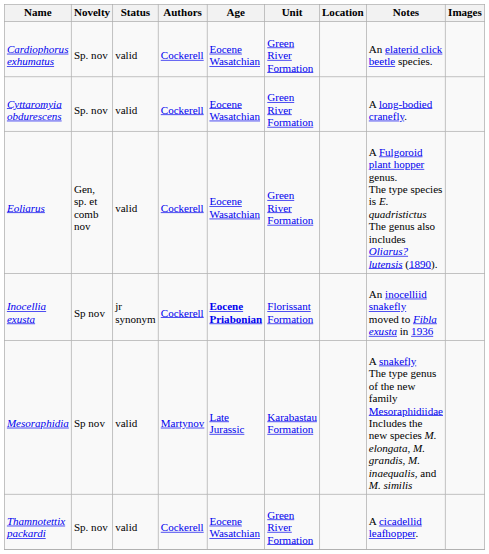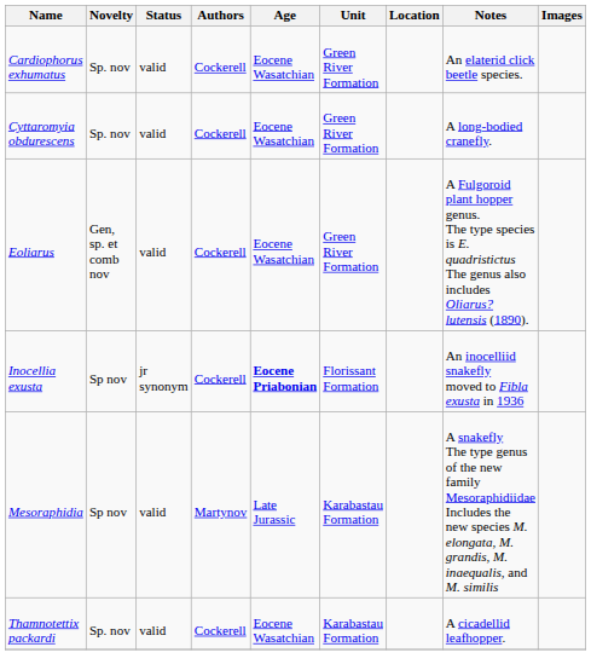 <table class="wikitable sortable" align="center" width="100%">
 <tr>
 <th>Name</th>
 <th>Novelty</th>
 <th>Status</th>
 <th>Authors</th>
 <th>Age</th>
 <th>Unit</th>
 <th>Location</th>
 <th>Notes</th>
 <th>Images</th>
 </tr>
 <tr>
 <td><br><em><a href='#'>Cardiophorus exhumatus</a></em></td>
 <td><br>Sp. nov</td>
 <td><br>valid</td>
 <td><br><a href='#'>Cockerell</a></td>
 <td><br><a href='#'>Eocene</a><br><a href='#'>Wasatchian</a></td>
 <td><br><a href='#'>Green River Formation</a></td>
 <td><br><br></td>
 <td><br>An <a href='#'>elaterid click beetle</a> species.</td>
 <td><br></td>
 </tr>
 <tr>
 <td><br><em><a href='#'>Cyttaromyia obdurescens</a></em></td>
 <td><br>Sp. nov</td>
 <td><br>valid</td>
 <td><br><a href='#'>Cockerell</a></td>
 <td><br><a href='#'>Eocene</a><br><a href='#'>Wasatchian</a></td>
 <td><br><a href='#'>Green River Formation</a></td>
 <td><br><br></td>
 <td><br>A <a href='#'>long-bodied cranefly</a>.</td>
 <td></td>
 </tr>
 <tr>
 <td><br><em><a href='#'>Eoliarus</a></em></td>
 <td><br>Gen, sp. et comb nov</td>
 <td><br>valid</td>
 <td><br><a href='#'>Cockerell</a></td>
 <td><br><a href='#'>Eocene</a><br><a href='#'>Wasatchian</a></td>
 <td><br><a href='#'>Green River Formation</a></td>
 <td><br><br></td>
 <td><br>A <a href='#'>Fulgoroid plant hopper</a> genus.<br> The type species is <em>E. quadristictus</em><br>The genus also includes <em><a href='#'>Oliarus? lutensis</a></em> (<a href='#'>1890</a>).</td>
 <td><br></td>
 </tr>
 <tr>
 <td><br><em><a href='#'>Inocellia exusta</a></em></td>
 <td><br>Sp nov</td>
 <td><br>jr synonym</td>
 <td><br><a href='#'>Cockerell</a></td>
 <td><strong><br><a href='#'>Eocene</a><br><a href='#'>Priabonian</a></strong></td>
 <td><br><a href='#'>Florissant Formation</a></td>
 <td><br><br></td>
 <td><br>An <a href='#'>inocelliid</a> <a href='#'>snakefly</a><br> moved to <em><a href='#'>Fibla exusta</a></em> in <a href='#'>1936</a></td>
 <td><br></td>
 </tr>
 <tr>
 <td><br><em><a href='#'>Mesoraphidia</a></em></td>
 <td><br>Sp nov</td>
 <td><br>valid</td>
 <td><br><a href='#'>Martynov</a></td>
 <td><br><a href='#'>Late Jurassic</a></td>
 <td><br><a href='#'>Karabastau Formation</a></td>
 <td><br></td>
 <td><br>A <a href='#'>snakefly</a><br> The type genus of the new family <a href='#'>Mesoraphidiidae</a><br> Includes the new species <em>M. elongata</em>, <em>M. grandis</em>, <em>M. inaequalis</em>, and <em>M. similis</em></td>
 <td></td>
 </tr>
 <tr>
 <td><br><em><a href='#'>Thamnotettix packardi</a></em></td>
 <td><br>Sp. nov</td>
 <td><br>valid</td>
 <td><br><a href='#'>Cockerell</a></td>
 <td><br><a href='#'>Eocene</a><br><a href='#'>Wasatchian</a></td>
-<td><br><a href='#'>Green River Formation</a></td>
+<td><br><a href='#'>Karabastau Formation</a></td>
 <td><br><br></td>
 <td><br>A <a href='#'>cicadellid leafhopper</a>.</td>
 <td><br></td>
 </tr>
 <tr>
 </tr>
 </table>
